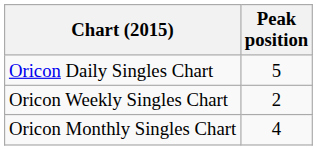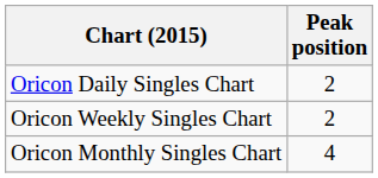 <table class="wikitable sortable" border="1">
 <tr>
 <th>Chart (2015)</th>
 <th>Peak<br>position</th>
 </tr>
 <tr>
 <td><a href='#'>Oricon</a> Daily Singles Chart</td>
-<td style="text-align:center;">5</td>
+<td style="text-align:center;">2</td>
 </tr>
 <tr>
 <td>Oricon Weekly Singles Chart</td>
 <td style="text-align:center;">2</td>
 </tr>
 <tr>
 <td>Oricon Monthly Singles Chart</td>
 <td style="text-align:center;">4</td>
 </tr>
 </table>
